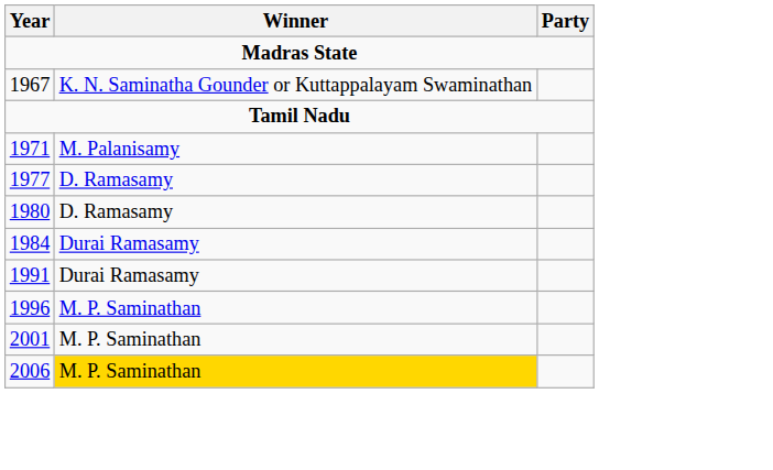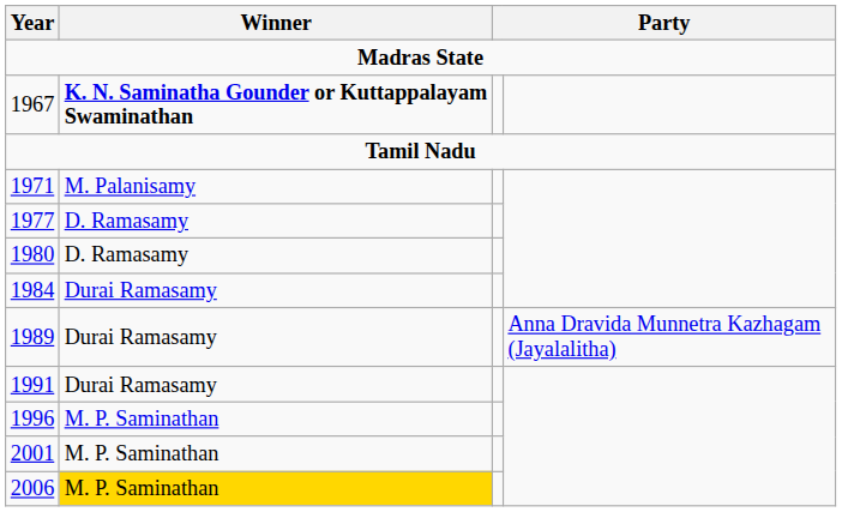 <table class="wikitable sortable">
 <tr>
 <th>Year</th>
 <th>Winner</th>
 <th colspan="2">Party</th>
 </tr>
 <tr>
 <td style="text-align: center;" colspan="4"><strong>Madras State</strong></td>
 </tr>
 <tr>
 <td>1967</td>
-<td><a href='#'>K. N. Saminatha Gounder</a> or Kuttappalayam Swaminathan</td>
+<td><strong><a href='#'>K. N. Saminatha Gounder</a> or Kuttappalayam Swaminathan</strong></td>
 <td></td>
 </tr>
 <tr>
 <td style="text-align: center;" colspan="4"><strong>Tamil Nadu</strong></td>
 </tr>
 <tr>
 <td><a href='#'>1971</a></td>
 <td><a href='#'>M. Palanisamy</a></td>
 <td></td>
 </tr>
 <tr>
 <td><a href='#'>1977</a></td>
 <td><a href='#'>D. Ramasamy</a></td>
 <td></td>
 </tr>
 <tr>
 <td><a href='#'>1980</a></td>
 <td>D. Ramasamy</td>
 <td></td>
 </tr>
 <tr>
 <td><a href='#'>1984</a></td>
 <td><a href='#'>Durai Ramasamy</a></td>
 <td></td>
 </tr>
 <tr>
+<td><a href='#'>1989</a></td>
+<td>Durai Ramasamy</td>
+<td></td>
+<td><a href='#'>Anna Dravida Munnetra Kazhagam (Jayalalitha)</a></td>
+</tr>
+<tr>
 <td><a href='#'>1991</a></td>
 <td>Durai Ramasamy</td>
 <td></td>
 </tr>
 <tr>
 <td><a href='#'>1996</a></td>
 <td><a href='#'>M. P. Saminathan</a></td>
 <td></td>
 </tr>
 <tr>
 <td><a href='#'>2001</a></td>
 <td>M. P. Saminathan</td>
 <td></td>
 </tr>
 <tr>
 <td><a href='#'>2006</a></td>
 <td style="background: gold;">M. P. Saminathan</td>
 <td></td>
 </tr>
 </table>
